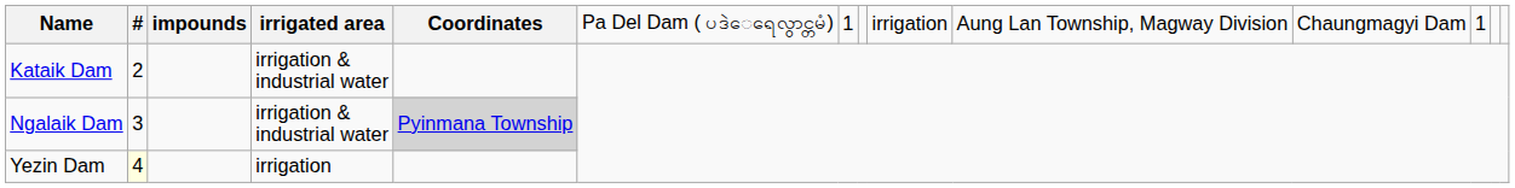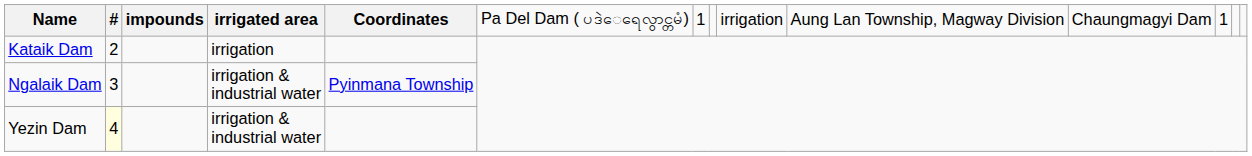 <table class="wikitable sortable" border="1">
 <tr>
 <th>Name</th>
 <th>#</th>
 <th>impounds</th>
 <th>irrigated area</th>
 <th>Coordinates</th>
 <td>Pa Del Dam ( ပဒဲေရေလွာင္တမံ)</td>
 <td>1</td>
 <td></td>
 <td>irrigation</td>
 <td>Aung Lan Township, Magway Division</td>
 <td>Chaungmagyi Dam</td>
 <td>1</td>
 <td></td>
 <td></td>
 </tr>
 <tr>
 <td><a href='#'>Kataik Dam</a></td>
 <td>2</td>
 <td></td>
-<td>irrigation &<br> industrial water</td>
+<td>irrigation</td>
 <td></td>
 </tr>
 <tr>
 <td><a href='#'>Ngalaik Dam</a></td>
 <td>3</td>
 <td></td>
 <td>irrigation &<br> industrial water</td>
-<td style="background: lightgrey;"><a href='#'>Pyinmana Township</a></td>
+<td><a href='#'>Pyinmana Township</a></td>
 </tr>
 <tr>
 <td>Yezin Dam</td>
 <td style="background: lightyellow;">4</td>
 <td></td>
-<td>irrigation</td>
+<td>irrigation &<br> industrial water</td>
 <td></td>
 </tr>
 </table>
